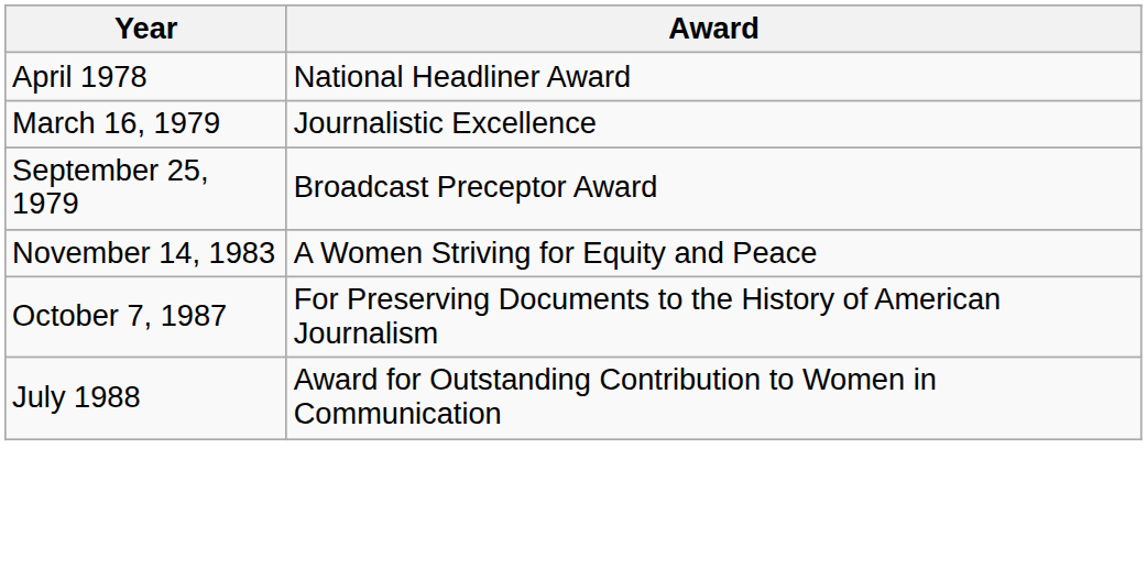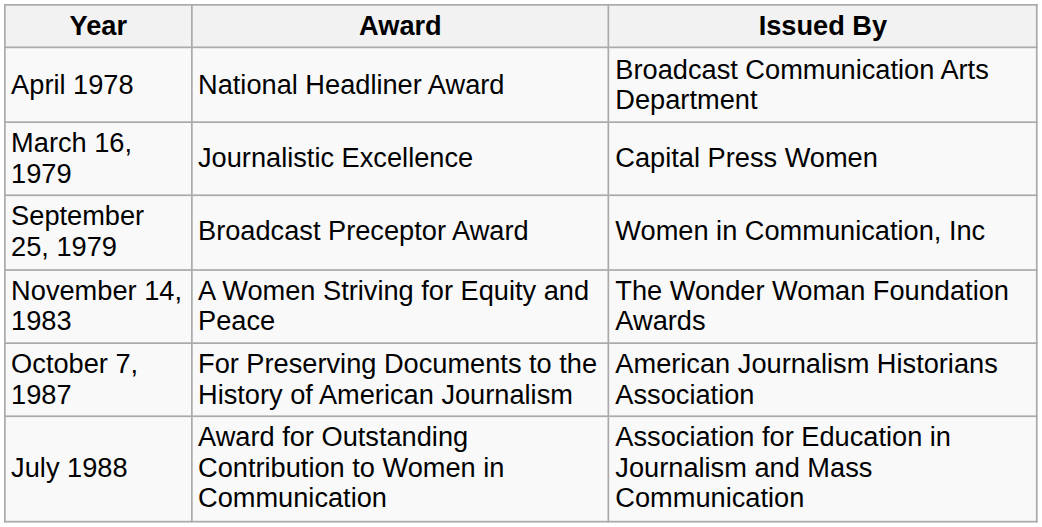 <table class="wikitable">
 <tr>
 <th>Year</th>
 <th>Award</th>
+<th>Issued By</th>
 </tr>
 <tr>
 <td>April 1978</td>
 <td>National Headliner Award</td>
+<td>Broadcast Communication Arts Department</td>
 </tr>
 <tr>
 <td>March 16, 1979</td>
 <td>Journalistic Excellence</td>
+<td>Capital Press Women</td>
 </tr>
 <tr>
 <td>September 25, 1979</td>
 <td>Broadcast Preceptor Award</td>
+<td>Women in Communication, Inc</td>
 </tr>
 <tr>
 <td>November 14, 1983</td>
 <td>A Women Striving for Equity and Peace</td>
+<td>The Wonder Woman Foundation Awards</td>
 </tr>
 <tr>
 <td>October 7, 1987</td>
 <td>For Preserving Documents to the History of American Journalism</td>
+<td>American Journalism Historians Association</td>
 </tr>
 <tr>
 <td>July 1988</td>
 <td>Award for Outstanding Contribution to Women in Communication</td>
+<td>Association for Education in Journalism and Mass Communication</td>
 </tr>
 </table>
